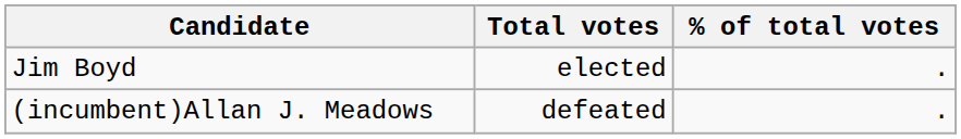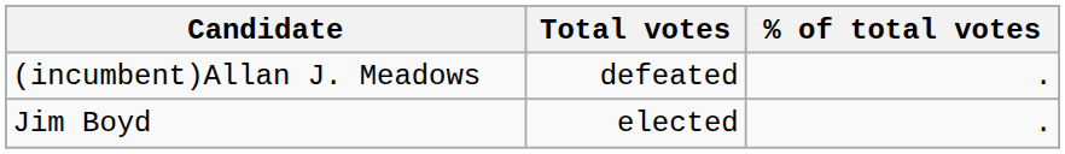 <table class="wikitable" width="475">
 <tr>
 <th align="left">Candidate</th>
 <th align="right">Total votes</th>
 <th align="right">% of total votes</th>
 </tr>
 <tr>
+<td align="left">(incumbent)Allan J. Meadows</td>
+<td align="right">defeated</td>
+<td align="right">.</td>
+</tr>
+<tr>
 <td align="left">Jim Boyd</td>
 <td align="right">elected</td>
 <td align="right">.</td>
 </tr>
-<tr>
-<td align="left">(incumbent)Allan J. Meadows</td>
-<td align="right">defeated</td>
-<td align="right">.</td>
-</tr>
 </table>
